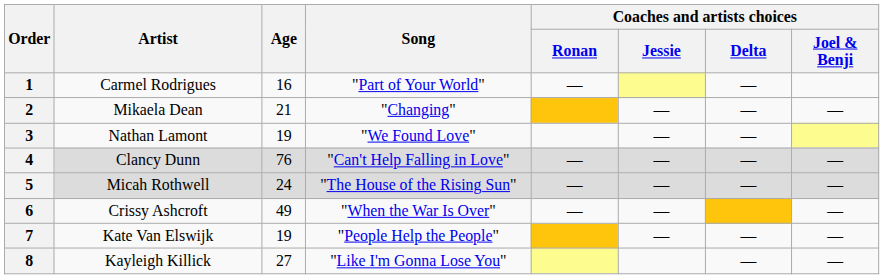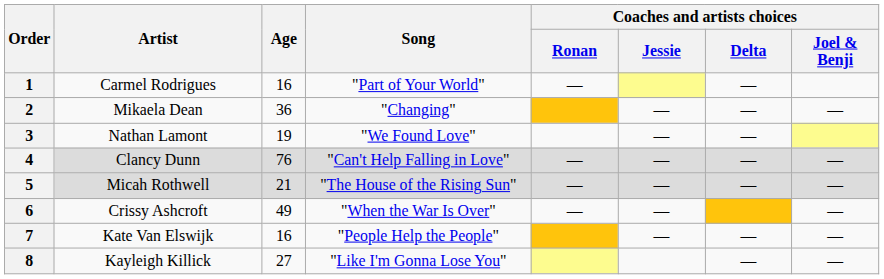 <table class="wikitable" style="text-align:center; width:100%;">
 <tr>
 <th scope="col" rowspan="2" style="width:05%;">Order</th>
 <th scope="col" rowspan="2" style="width:24%;">Artist</th>
 <th scope="col" rowspan="2" style="width:05%;">Age</th>
 <th scope="col" rowspan="2" style="width:26%;">Song</th>
 <th colspan="4" style="width:40%;">Coaches and artists choices</th>
 </tr>
 <tr>
 <th style="width:10%;"><a href='#'>Ronan</a></th>
 <th style="width:10%;"><a href='#'>Jessie</a></th>
 <th style="width:10%;"><a href='#'>Delta</a></th>
 <th style="width:10%;"><a href='#'>Joel & Benji</a></th>
 </tr>
 <tr>
 <th>1</th>
 <td>Carmel Rodrigues</td>
 <td>16</td>
 <td>"<a href='#'>Part of Your World</a>"</td>
 <td>—</td>
 <td style="background-color:#FDFC8F;"> <strong></strong> </td>
 <td>—</td>
 <td> <strong></strong> </td>
 </tr>
 <tr>
 <th>2</th>
 <td>Mikaela Dean</td>
-<td>21</td>
+<td>36</td>
 <td>"<a href='#'>Changing</a>"</td>
 <td style="background:#FFC40C"> <strong></strong> </td>
 <td>—</td>
 <td>—</td>
 <td>—</td>
 </tr>
 <tr>
 <th>3</th>
 <td>Nathan Lamont</td>
 <td>19</td>
 <td>"<a href='#'>We Found Love</a>"</td>
 <td> <strong></strong> </td>
 <td>—</td>
 <td>—</td>
 <td style="background-color:#FDFC8F;"> <strong></strong> </td>
 </tr>
 <tr>
 <th>4</th>
 <td style="background-color:#DCDCDC;">Clancy Dunn</td>
 <td style="background-color:#DCDCDC;">76</td>
 <td style="background-color:#DCDCDC;">"<a href='#'>Can't Help Falling in Love</a>"</td>
 <td style="background-color:#DCDCDC;">—</td>
 <td style="background-color:#DCDCDC;">—</td>
 <td style="background-color:#DCDCDC;">—</td>
 <td style="background-color:#DCDCDC;">—</td>
 </tr>
 <tr>
 <th>5</th>
 <td style="background-color:#DCDCDC;">Micah Rothwell</td>
-<td style="background-color:#DCDCDC;">24</td>
+<td style="background-color:#DCDCDC;">21</td>
 <td style="background-color:#DCDCDC;">"<a href='#'>The House of the Rising Sun</a>"</td>
 <td style="background-color:#DCDCDC;">—</td>
 <td style="background-color:#DCDCDC;">—</td>
 <td style="background-color:#DCDCDC;">—</td>
 <td style="background-color:#DCDCDC;">—</td>
 </tr>
 <tr>
 <th>6</th>
 <td>Crissy Ashcroft</td>
 <td>49</td>
 <td>"<a href='#'>When the War Is Over</a>"</td>
 <td>—</td>
 <td>—</td>
 <td style="background:#FFC40C"> <strong></strong> </td>
 <td>—</td>
 </tr>
 <tr>
 <th>7</th>
 <td>Kate Van Elswijk</td>
-<td>19</td>
+<td>16</td>
 <td>"<a href='#'>People Help the People</a>"</td>
 <td style="background:#FFC40C"> <strong></strong> </td>
 <td>—</td>
 <td>—</td>
 <td>—</td>
 </tr>
 <tr>
 <th>8</th>
 <td>Kayleigh Killick</td>
 <td>27</td>
 <td>"<a href='#'>Like I'm Gonna Lose You</a>"</td>
 <td style="background-color:#FDFC8F;"> <strong></strong> </td>
 <td> <strong></strong> </td>
 <td>—</td>
 <td>—</td>
 </tr>
 </table>
